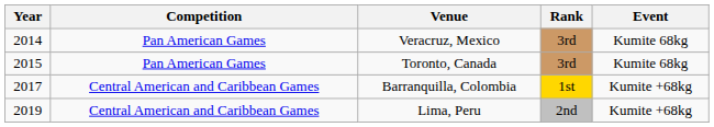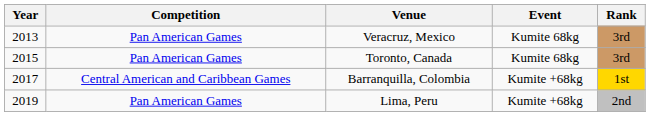 <table class="wikitable sortable" width=45% style="font-size:90%; text-align:center;">
 <tr>
 <th>Year</th>
 <th>Competition</th>
 <th>Venue</th>
+<th>Event</th>
 <th>Rank</th>
-<th>Event</th>
 </tr>
 <tr>
-<td>2014</td>
+<td>2013</td>
 <td><a href='#'>Pan American Games</a></td>
 <td>Veracruz, Mexico</td>
+<td>Kumite 68kg</td>
 <td bgcolor="cc9966">3rd</td>
-<td>Kumite 68kg</td>
 </tr>
 <tr>
 <td>2015</td>
 <td><a href='#'>Pan American Games</a></td>
 <td>Toronto, Canada</td>
+<td>Kumite 68kg</td>
 <td bgcolor="cc9966">3rd</td>
-<td>Kumite 68kg</td>
 </tr>
 <tr>
 <td>2017</td>
 <td><a href='#'>Central American and Caribbean Games</a></td>
 <td>Barranquilla, Colombia</td>
+<td>Kumite +68kg</td>
 <td bgcolor="gold">1st</td>
-<td>Kumite +68kg</td>
 </tr>
 <tr>
 <td>2019</td>
-<td><a href='#'>Central American and Caribbean Games</a></td>
+<td><a href='#'>Pan American Games</a></td>
 <td>Lima, Peru</td>
+<td>Kumite +68kg</td>
 <td bgcolor="silver">2nd</td>
-<td>Kumite +68kg</td>
 </tr>
 </table>
